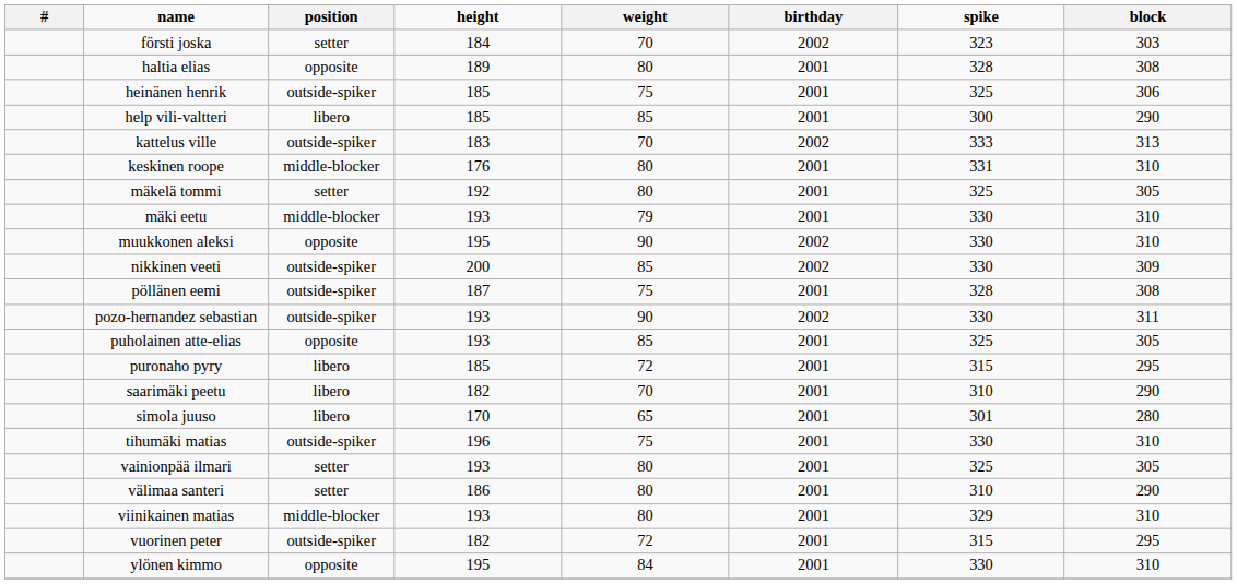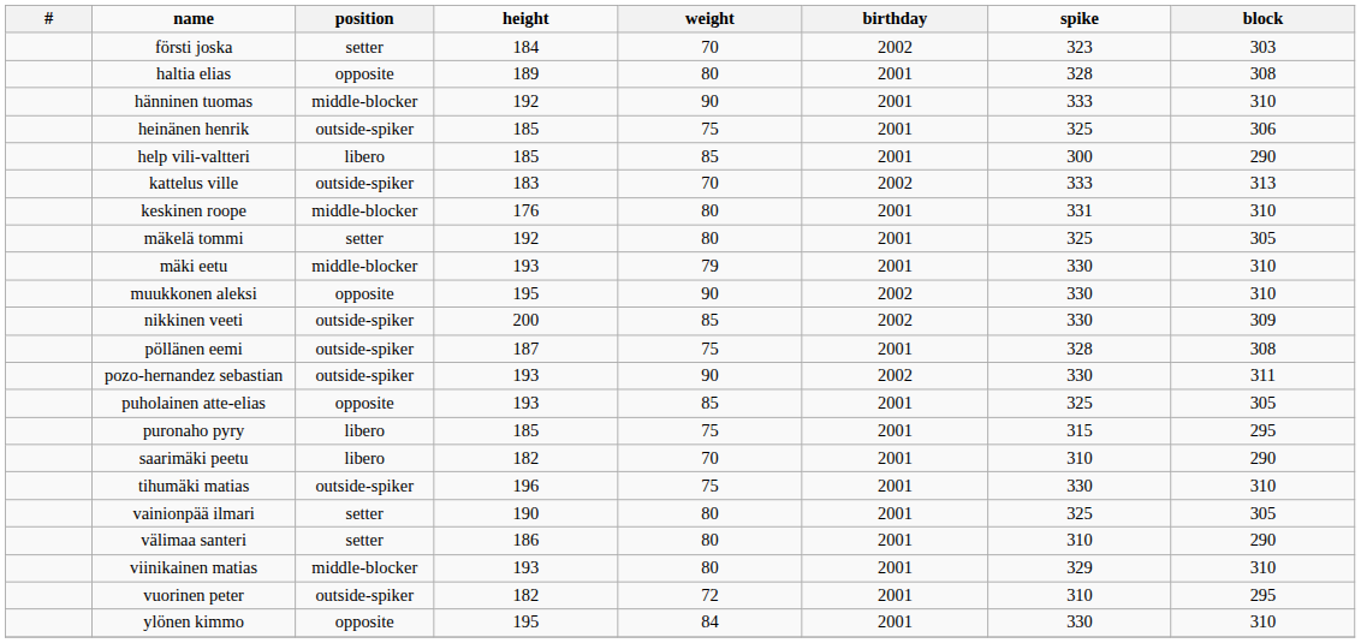 <table class="wikitable sortable" style="text-align:center;">
 <tr>
 <th style="width:5em">#</th>
 <td style="width:12em"><strong>name</strong></td>
 <th style="width:8em"><strong>position</strong></th>
 <td style="width:11em"><strong>height</strong></td>
 <th style="width:11em"><strong>weight</strong></th>
 <th style="width:11em"><strong>birthday</strong></th>
 <td style="width:11em"><strong>spike</strong></td>
 <th style="width:11em"><strong>block</strong></th>
 </tr>
 <tr>
 <td></td>
 <td>försti joska</td>
 <td>setter</td>
 <td>184</td>
 <td>70</td>
 <td>2002</td>
 <td>323</td>
 <td>303</td>
 </tr>
 <tr>
 <td></td>
 <td>haltia elias</td>
 <td>opposite</td>
 <td>189</td>
 <td>80</td>
 <td>2001</td>
 <td>328</td>
 <td>308</td>
+</tr>
+<tr>
+<td></td>
+<td>hänninen tuomas</td>
+<td>middle-blocker</td>
+<td>192</td>
+<td>90</td>
+<td>2001</td>
+<td>333</td>
+<td>310</td>
 </tr>
 <tr>
 <td></td>
 <td>heinänen henrik</td>
 <td>outside-spiker</td>
 <td>185</td>
 <td>75</td>
 <td>2001</td>
 <td>325</td>
 <td>306</td>
 </tr>
 <tr>
 <td></td>
 <td>help vili-valtteri</td>
 <td>libero</td>
 <td>185</td>
 <td>85</td>
 <td>2001</td>
 <td>300</td>
 <td>290</td>
 </tr>
 <tr>
 <td></td>
 <td>kattelus ville</td>
 <td>outside-spiker</td>
 <td>183</td>
 <td>70</td>
 <td>2002</td>
 <td>333</td>
 <td>313</td>
 </tr>
 <tr>
 <td></td>
 <td>keskinen roope</td>
 <td>middle-blocker</td>
 <td>176</td>
 <td>80</td>
 <td>2001</td>
 <td>331</td>
 <td>310</td>
 </tr>
 <tr>
 <td></td>
 <td>mäkelä tommi</td>
 <td>setter</td>
 <td>192</td>
 <td>80</td>
 <td>2001</td>
 <td>325</td>
 <td>305</td>
 </tr>
 <tr>
 <td></td>
 <td>mäki eetu</td>
 <td>middle-blocker</td>
 <td>193</td>
 <td>79</td>
 <td>2001</td>
 <td>330</td>
 <td>310</td>
 </tr>
 <tr>
 <td></td>
 <td>muukkonen aleksi</td>
 <td>opposite</td>
 <td>195</td>
 <td>90</td>
 <td>2002</td>
 <td>330</td>
 <td>310</td>
 </tr>
 <tr>
 <td></td>
 <td>nikkinen veeti</td>
 <td>outside-spiker</td>
 <td>200</td>
 <td>85</td>
 <td>2002</td>
 <td>330</td>
 <td>309</td>
 </tr>
 <tr>
 <td></td>
 <td>pöllänen eemi</td>
 <td>outside-spiker</td>
 <td>187</td>
 <td>75</td>
 <td>2001</td>
 <td>328</td>
 <td>308</td>
 </tr>
 <tr>
 <td></td>
 <td>pozo-hernandez sebastian</td>
 <td>outside-spiker</td>
 <td>193</td>
 <td>90</td>
 <td>2002</td>
 <td>330</td>
 <td>311</td>
 </tr>
 <tr>
 <td></td>
 <td>puholainen atte-elias</td>
 <td>opposite</td>
 <td>193</td>
 <td>85</td>
 <td>2001</td>
 <td>325</td>
 <td>305</td>
 </tr>
 <tr>
 <td></td>
 <td>puronaho pyry</td>
 <td>libero</td>
 <td>185</td>
-<td>72</td>
+<td>75</td>
 <td>2001</td>
 <td>315</td>
 <td>295</td>
 </tr>
 <tr>
 <td></td>
 <td>saarimäki peetu</td>
 <td>libero</td>
 <td>182</td>
 <td>70</td>
 <td>2001</td>
 <td>310</td>
 <td>290</td>
 </tr>
 <tr>
 <td></td>
-<td>simola juuso</td>
-<td>libero</td>
-<td>170</td>
-<td>65</td>
-<td>2001</td>
-<td>301</td>
-<td>280</td>
-</tr>
-<tr>
-<td></td>
 <td>tihumäki matias</td>
 <td>outside-spiker</td>
 <td>196</td>
 <td>75</td>
 <td>2001</td>
 <td>330</td>
 <td>310</td>
 </tr>
 <tr>
 <td></td>
 <td>vainionpää ilmari</td>
 <td>setter</td>
-<td>193</td>
+<td>190</td>
 <td>80</td>
 <td>2001</td>
 <td>325</td>
 <td>305</td>
 </tr>
 <tr>
 <td></td>
 <td>välimaa santeri</td>
 <td>setter</td>
 <td>186</td>
 <td>80</td>
 <td>2001</td>
 <td>310</td>
 <td>290</td>
 </tr>
 <tr>
 <td></td>
 <td>viinikainen matias</td>
 <td>middle-blocker</td>
 <td>193</td>
 <td>80</td>
 <td>2001</td>
 <td>329</td>
 <td>310</td>
 </tr>
 <tr>
 <td></td>
 <td>vuorinen peter</td>
 <td>outside-spiker</td>
 <td>182</td>
 <td>72</td>
 <td>2001</td>
-<td>315</td>
+<td>310</td>
 <td>295</td>
 </tr>
 <tr>
 <td></td>
 <td>ylönen kimmo</td>
 <td>opposite</td>
 <td>195</td>
 <td>84</td>
 <td>2001</td>
 <td>330</td>
 <td>310</td>
 </tr>
 <tr>
 </tr>
 </table>
